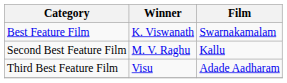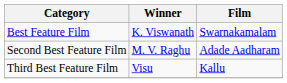 <table class="wikitable">
 <tr>
 <th>Category</th>
 <th>Winner</th>
 <th>Film</th>
 </tr>
 <tr>
 <td><a href='#'>Best Feature Film</a></td>
 <td><a href='#'>K. Viswanath</a></td>
 <td><a href='#'>Swarnakamalam</a></td>
 </tr>
 <tr>
 <td>Second Best Feature Film</td>
 <td><a href='#'>M. V. Raghu</a></td>
-<td><a href='#'>Kallu</a></td>
+<td><a href='#'>Adade Aadharam</a></td>
 </tr>
 <tr>
 <td>Third Best Feature Film</td>
 <td><a href='#'>Visu</a></td>
-<td><a href='#'>Adade Aadharam</a></td>
+<td><a href='#'>Kallu</a></td>
 </tr>
 <tr>
 </tr>
 </table>
